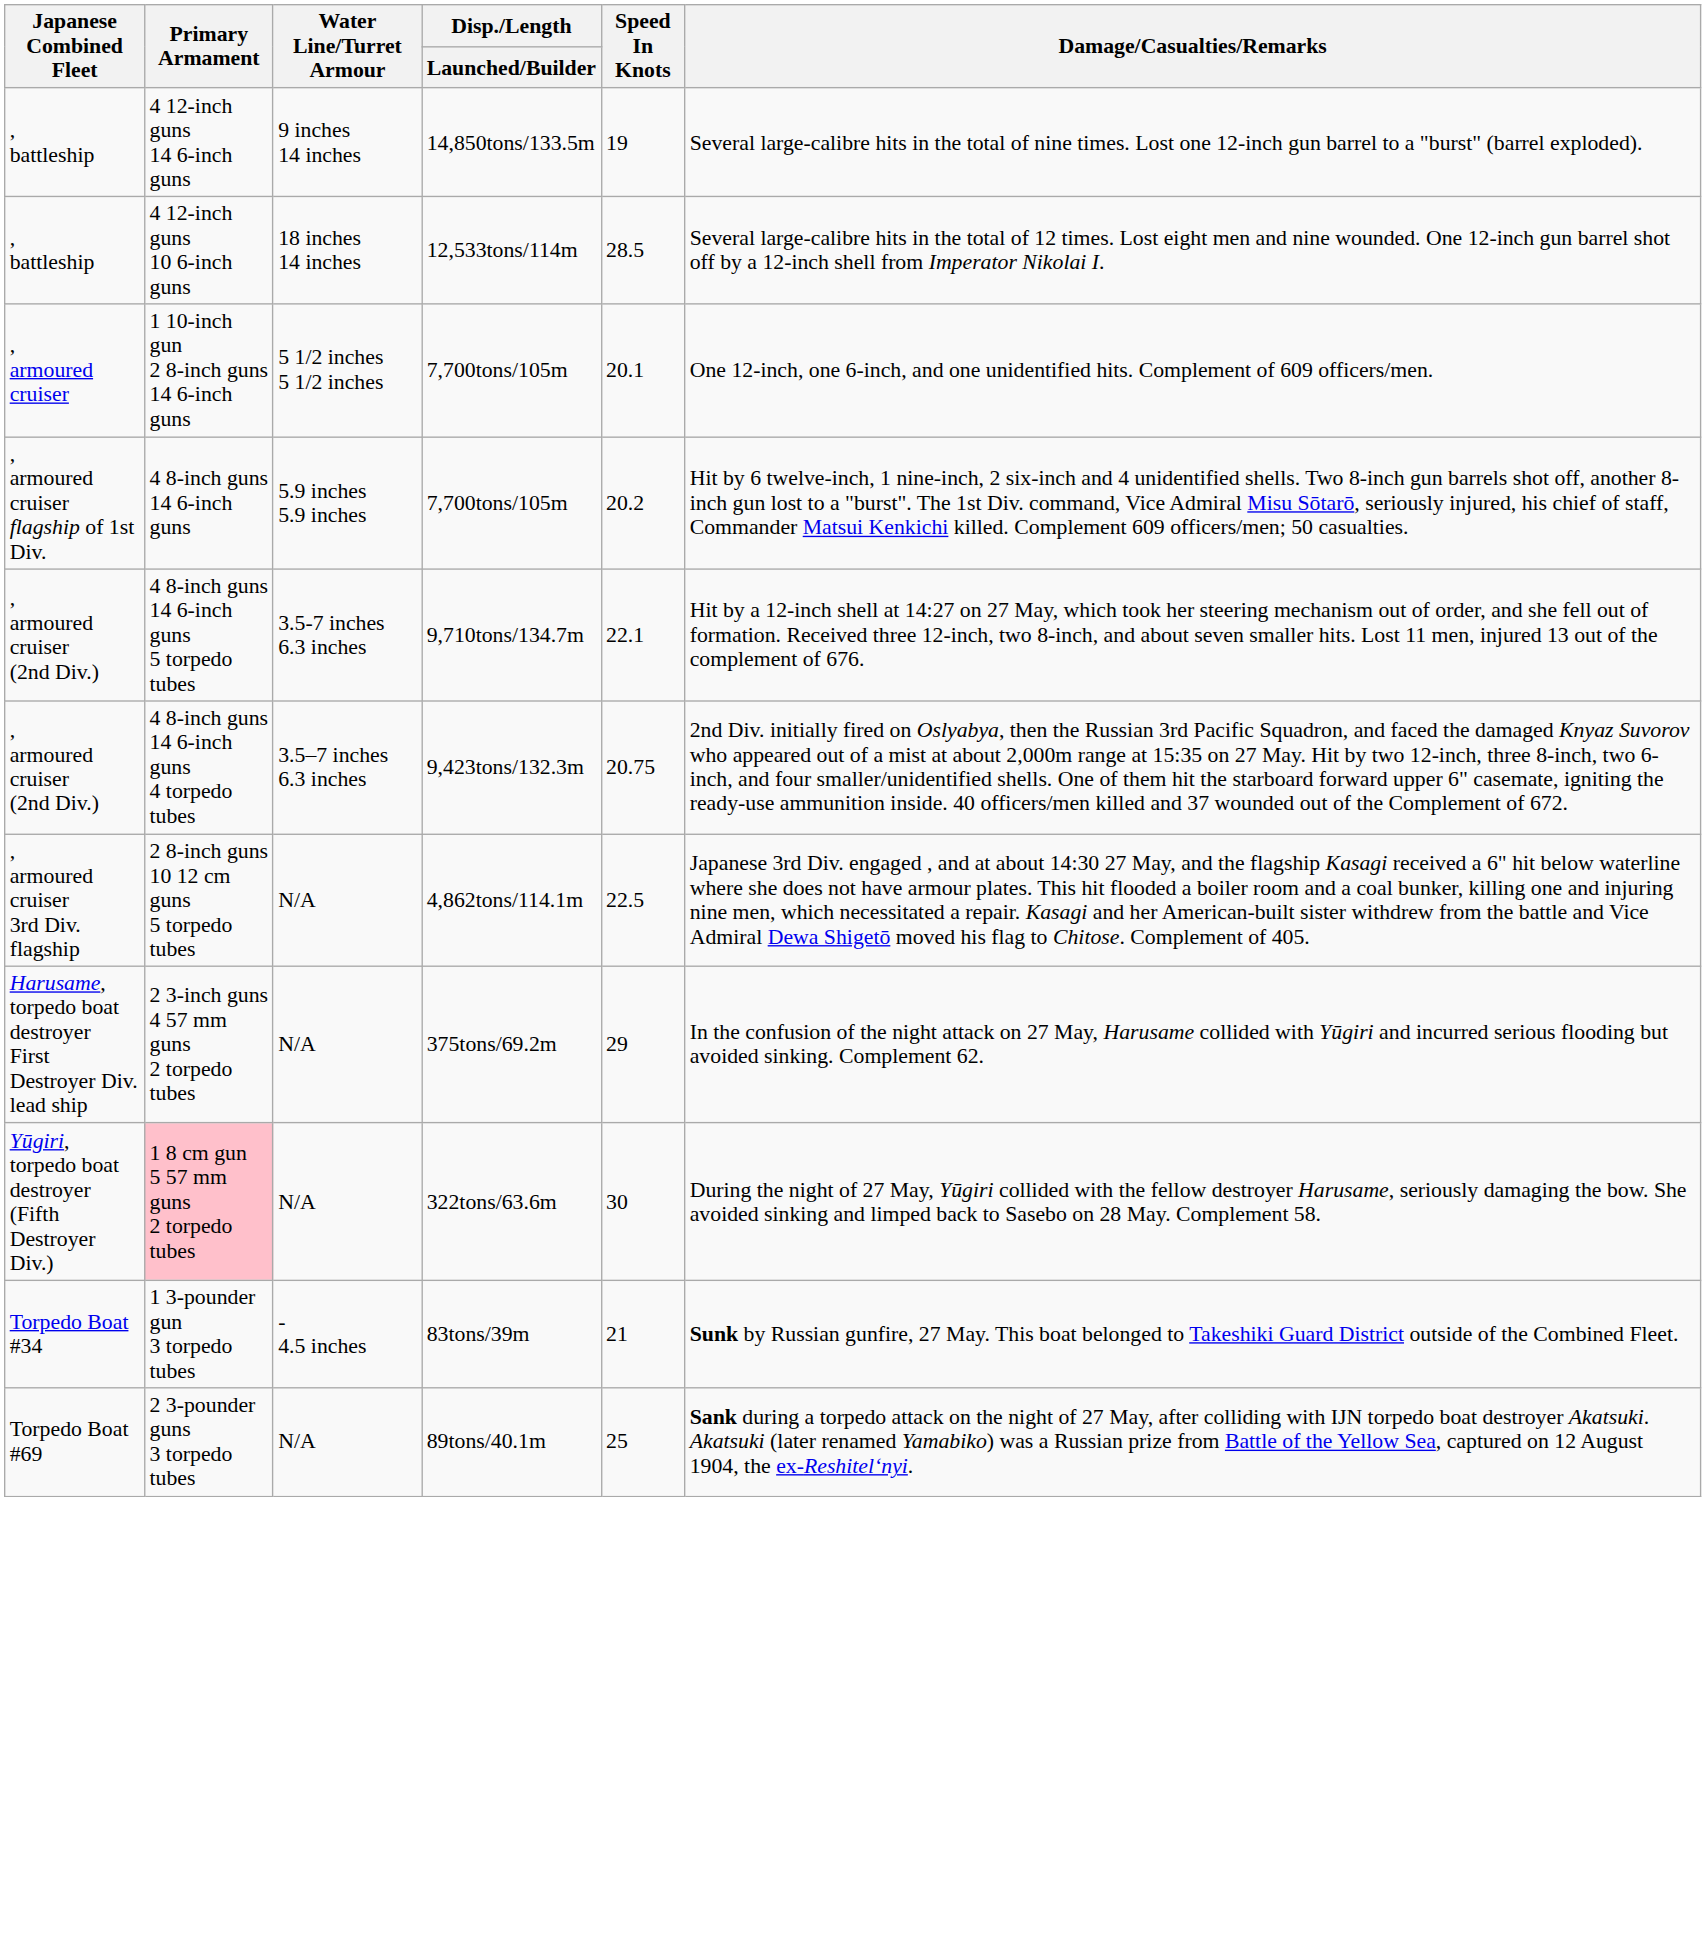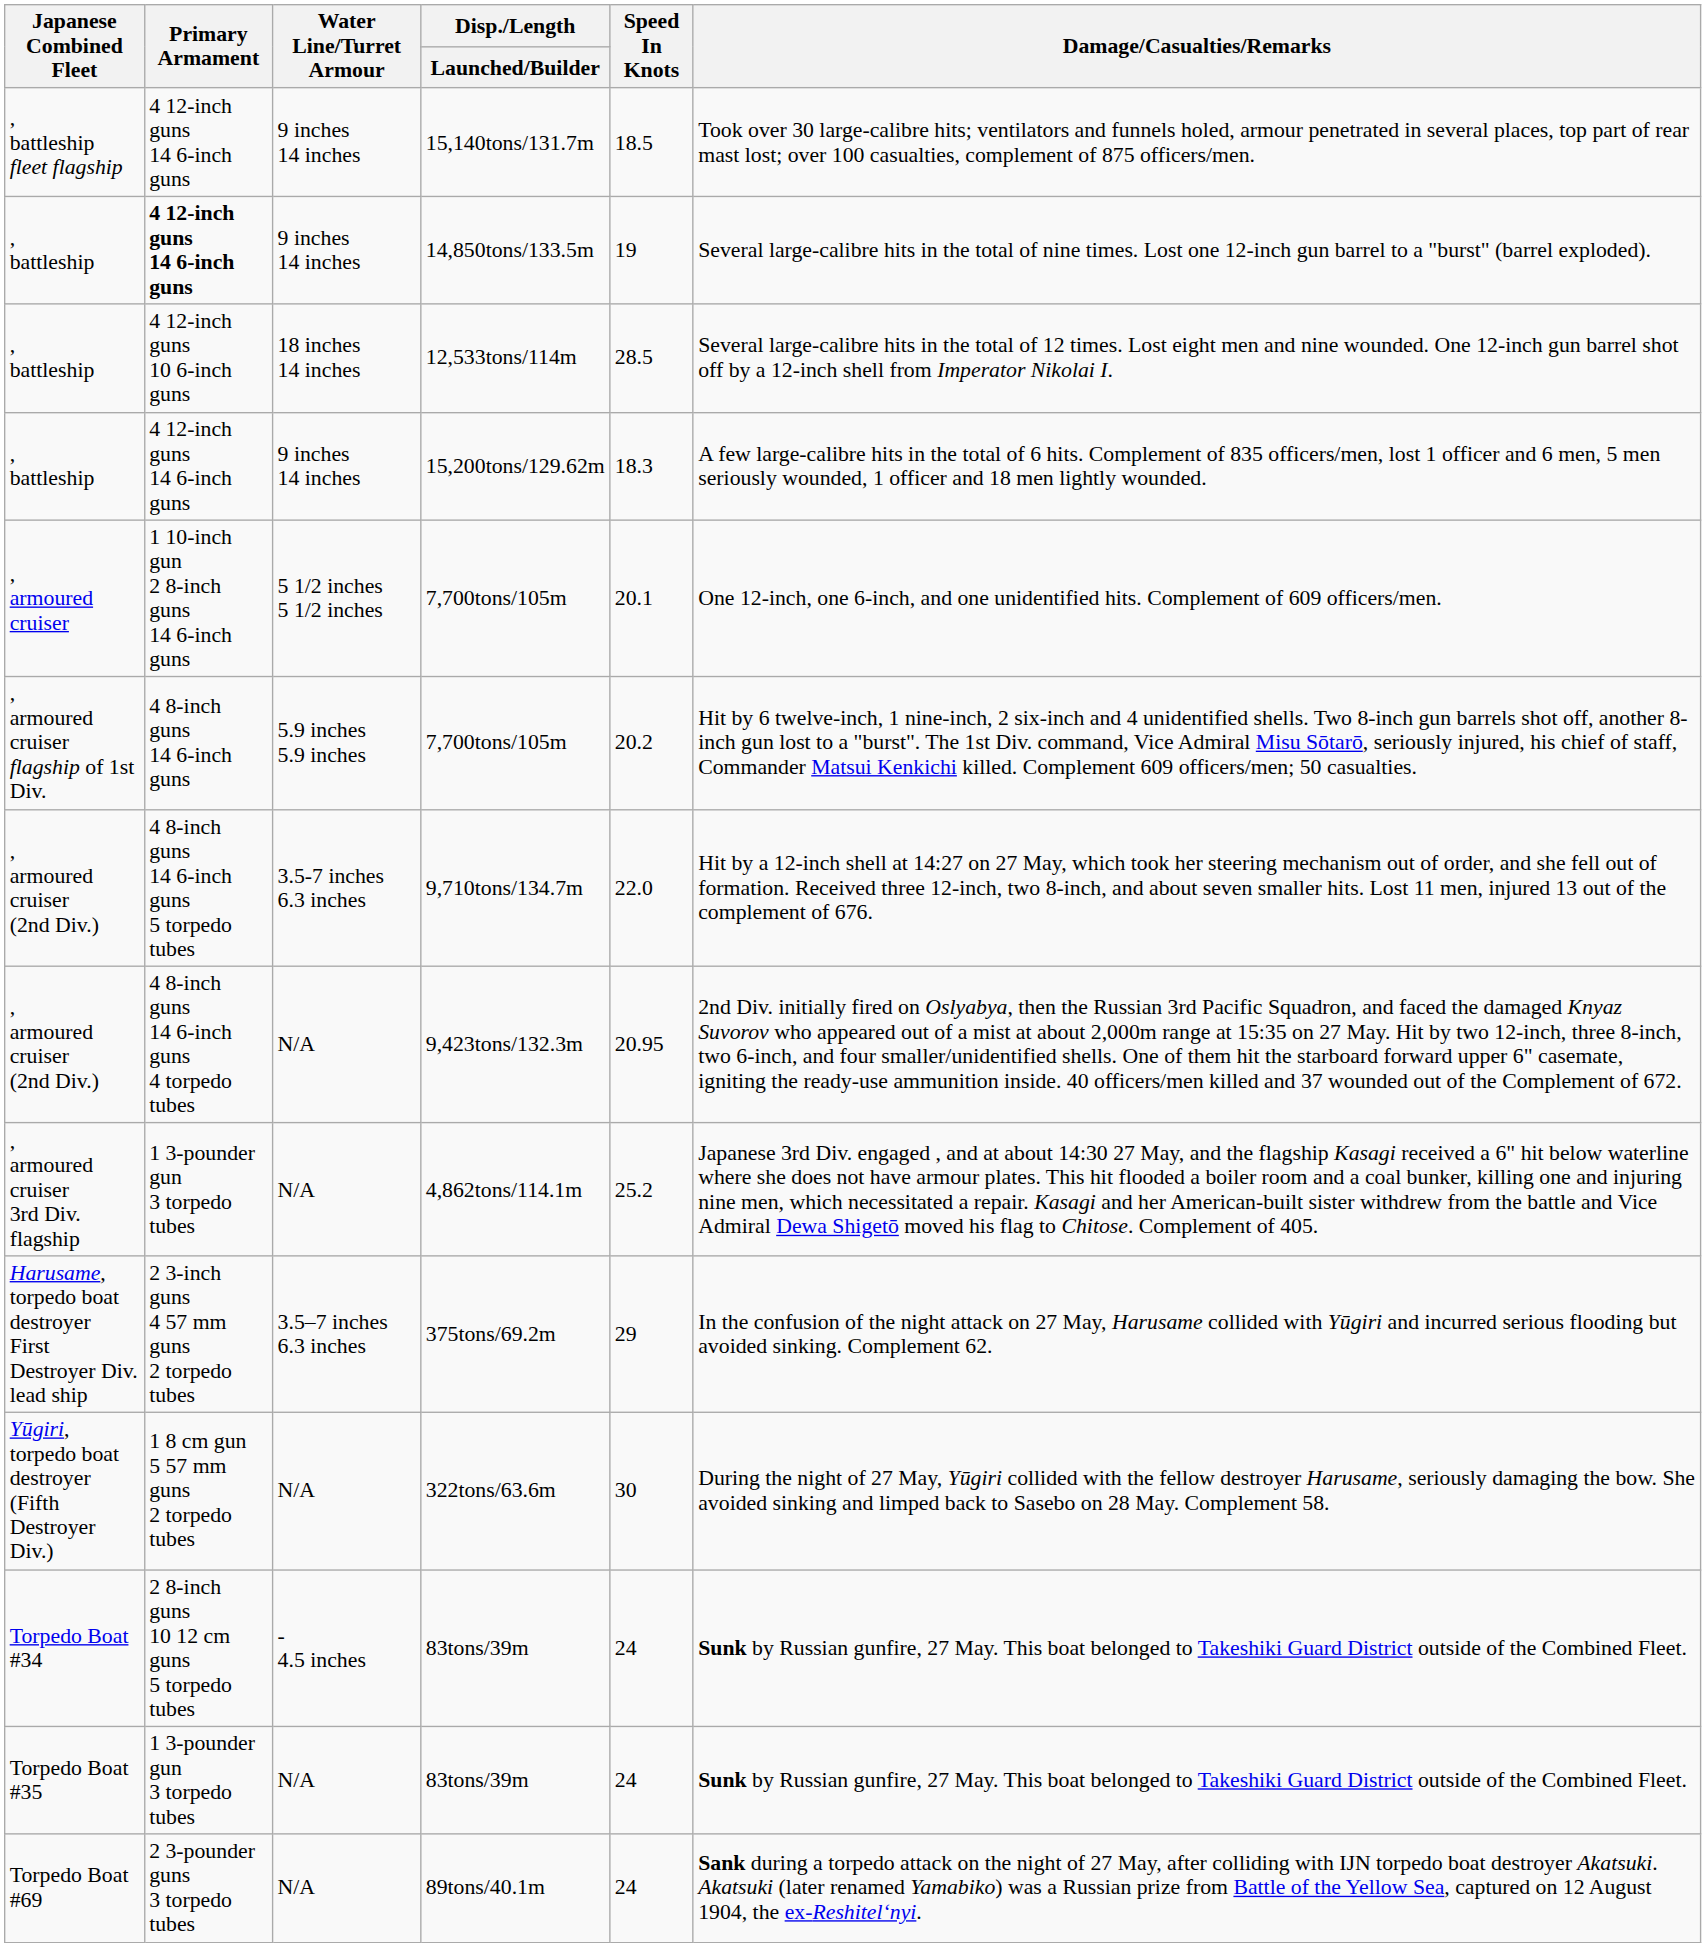 <table class="wikitable">
 <tr>
 <th rowspan=2>Japanese Combined Fleet</th>
 <th rowspan=2>Primary Armament</th>
 <th rowspan=2>Water Line/Turret Armour</th>
 <th>Disp./Length</th>
 <th rowspan=2>Speed In Knots</th>
 <th rowspan=2>Damage/Casualties/Remarks</th>
 </tr>
 <tr>
 <th>Launched/Builder</th>
 </tr>
 <tr>
+<td>,<br>battleship<br><em>fleet flagship</em></td>
+<td>4 12-inch guns<br>14 6-inch guns</td>
+<td>9 inches<br>14 inches</td>
+<td>15,140tons/131.7m<br></td>
+<td>18.5</td>
+<td>Took over 30 large-calibre hits; ventilators and funnels holed, armour penetrated in several places, top part of rear mast lost; over 100 casualties, complement of 875 officers/men.</td>
+</tr>
+<tr>
 <td>,<br>battleship</td>
-<td>4 12-inch guns<br>14 6-inch guns</td>
+<td><strong>4 12-inch guns<br>14 6-inch guns</strong></td>
 <td>9 inches<br>14 inches</td>
 <td>14,850tons/133.5m<br></td>
 <td>19</td>
 <td>Several large-calibre hits in the total of nine times. Lost one 12-inch gun barrel to a "burst" (barrel exploded).</td>
 </tr>
 <tr>
 <td>,<br>battleship</td>
 <td>4 12-inch guns<br>10 6-inch guns</td>
 <td>18 inches<br>14 inches</td>
 <td>12,533tons/114m<br></td>
 <td>28.5</td>
 <td>Several large-calibre hits in the total of 12 times. Lost eight men and nine wounded. One 12-inch gun barrel shot off by a 12-inch shell from <em>Imperator Nikolai I</em>.</td>
+</tr>
+<tr>
+<td>,<br>battleship</td>
+<td>4 12-inch guns<br>14 6-inch guns</td>
+<td>9 inches<br>14 inches</td>
+<td>15,200tons/129.62m<br></td>
+<td>18.3</td>
+<td>A few large-calibre hits in the total of 6 hits. Complement of 835 officers/men, lost 1 officer and 6 men, 5 men seriously wounded, 1 officer and 18 men lightly wounded.</td>
 </tr>
 <tr>
 <td>,<br><a href='#'>armoured cruiser</a></td>
 <td>1 10-inch gun<br>2 8-inch guns<br>14 6-inch guns</td>
 <td>5 1/2 inches<br>5 1/2 inches</td>
 <td>7,700tons/105m<br></td>
 <td>20.1</td>
 <td>One 12-inch, one 6-inch, and one unidentified hits. Complement of 609 officers/men.</td>
 </tr>
 <tr>
 <td>,<br>armoured cruiser<br><em>flagship</em> of 1st Div.</td>
 <td>4 8-inch guns<br>14 6-inch guns</td>
 <td>5.9 inches<br>5.9 inches</td>
 <td>7,700tons/105m<br></td>
 <td>20.2</td>
 <td>Hit by 6 twelve-inch, 1 nine-inch, 2 six-inch and 4 unidentified shells. Two 8-inch gun barrels shot off, another 8-inch gun lost to a "burst". The 1st Div. command, Vice Admiral <a href='#'>Misu Sōtarō</a>, seriously injured, his chief of staff, Commander <a href='#'>Matsui Kenkichi</a> killed.  Complement 609 officers/men; 50 casualties.</td>
 </tr>
 <tr>
 <td>,<br>armoured cruiser<br>(2nd Div.)</td>
 <td>4 8-inch guns<br>14 6-inch guns<br>5 torpedo tubes</td>
 <td>3.5-7 inches<br>6.3 inches</td>
 <td>9,710tons/134.7m<br></td>
-<td>22.1</td>
+<td>22.0</td>
 <td>Hit by a 12-inch shell at 14:27 on 27 May, which took her steering mechanism out of order, and she fell out of formation.  Received three 12-inch, two 8-inch, and about seven smaller hits.  Lost 11 men, injured 13 out of the complement of 676.</td>
 </tr>
 <tr>
 <td>,<br>armoured cruiser<br>(2nd Div.)</td>
 <td>4 8-inch guns<br>14 6-inch guns<br>4 torpedo tubes</td>
-<td>3.5–7 inches<br>6.3 inches</td>
+<td>N/A</td>
 <td>9,423tons/132.3m<br></td>
-<td>20.75</td>
+<td>20.95</td>
 <td>2nd Div. initially fired on <em>Oslyabya</em>, then the Russian 3rd Pacific Squadron, and faced the damaged <em>Knyaz Suvorov</em> who appeared out of a mist at about 2,000m range at 15:35 on 27 May.   Hit by two 12-inch, three 8-inch, two 6-inch, and four smaller/unidentified shells. One of them hit the starboard forward upper 6" casemate, igniting the ready-use ammunition inside. 40 officers/men killed and 37 wounded out of the Complement of 672.</td>
 </tr>
 <tr>
 <td>,<br>armoured cruiser<br>3rd Div. flagship</td>
-<td>2 8-inch guns<br>10 12 cm guns<br>5 torpedo tubes</td>
+<td>1 3-pounder gun<br>3 torpedo tubes</td>
 <td>N/A</td>
 <td>4,862tons/114.1m<br></td>
-<td>22.5</td>
+<td>25.2</td>
 <td>Japanese 3rd Div. engaged ,  and  at about 14:30 27 May, and the flagship <em>Kasagi</em> received a 6" hit below waterline where she does not have armour plates.  This hit flooded a boiler room and a coal bunker, killing one and injuring nine men, which necessitated a repair.  <em>Kasagi</em> and her American-built sister  withdrew from the battle and Vice Admiral <a href='#'>Dewa Shigetō</a> moved his flag to <em>Chitose</em>.  Complement of 405.</td>
 </tr>
 <tr>
 <td><a href='#'><em>Harusame</em></a>,<br>torpedo boat destroyer<br>First Destroyer Div. lead ship</td>
 <td>2 3-inch guns<br>4 57 mm guns<br>2 torpedo tubes</td>
-<td>N/A</td>
+<td>3.5–7 inches<br>6.3 inches</td>
 <td>375tons/69.2m<br></td>
 <td>29</td>
 <td>In the confusion of the night attack on 27 May, <em>Harusame</em> collided with <em>Yūgiri</em> and incurred serious flooding but avoided sinking.  Complement 62.</td>
 </tr>
 <tr>
 <td><a href='#'><em>Yūgiri</em></a>,<br>torpedo boat destroyer<br>(Fifth Destroyer Div.)</td>
-<td style="background: pink;">1 8 cm gun<br>5 57 mm guns<br>2 torpedo tubes</td>
+<td>1 8 cm gun<br>5 57 mm guns<br>2 torpedo tubes</td>
 <td>N/A</td>
 <td>322tons/63.6m<br></td>
 <td>30</td>
 <td>During the night of 27 May, <em>Yūgiri</em> collided with the fellow destroyer <em>Harusame</em>, seriously damaging the bow.  She avoided sinking and limped back to Sasebo on 28 May.  Complement 58.</td>
 </tr>
 <tr>
 <td><a href='#'>Torpedo Boat</a> #34</td>
-<td>1 3-pounder gun<br>3 torpedo tubes</td>
+<td>2 8-inch guns<br>10 12 cm guns<br>5 torpedo tubes</td>
 <td>- <br>4.5 inches</td>
 <td>83tons/39m<br></td>
-<td>21</td>
+<td>24</td>
+<td><strong>Sunk</strong> by Russian gunfire, 27 May. This boat belonged to <a href='#'>Takeshiki Guard District</a> outside of the Combined Fleet.</td>
+</tr>
+<tr>
+<td>Torpedo Boat #35</td>
+<td>1 3-pounder gun<br>3 torpedo tubes</td>
+<td>N/A</td>
+<td>83tons/39m<br></td>
+<td>24</td>
 <td><strong>Sunk</strong> by Russian gunfire, 27 May. This boat belonged to <a href='#'>Takeshiki Guard District</a> outside of the Combined Fleet.</td>
 </tr>
 <tr>
 <td>Torpedo Boat #69</td>
 <td>2 3-pounder guns<br>3 torpedo tubes</td>
 <td>N/A</td>
 <td>89tons/40.1m<br></td>
-<td>25</td>
+<td>24</td>
 <td><strong>Sank</strong> during a torpedo attack on the night of 27 May, after colliding with IJN torpedo boat destroyer <em>Akatsuki</em>.  <em>Akatsuki</em> (later renamed <em>Yamabiko</em>) was a Russian prize from <a href='#'>Battle of the Yellow Sea</a>, captured on 12 August 1904, the <a href='#'>ex-<em>Reshitel‘nyi</em></a>.</td>
 </tr>
 </table>
